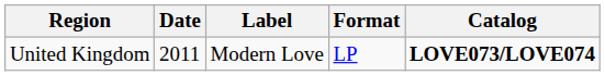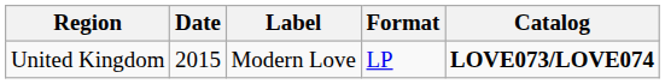 <table class="wikitable">
 <tr>
 <th>Region</th>
 <th>Date</th>
 <th>Label</th>
 <th>Format</th>
 <th>Catalog</th>
 </tr>
 <tr>
 <td>United Kingdom</td>
-<td>2011</td>
+<td>2015</td>
 <td>Modern Love</td>
 <td><a href='#'>LP</a></td>
 <td><strong>LOVE073/LOVE074</strong></td>
 </tr>
 </table>
